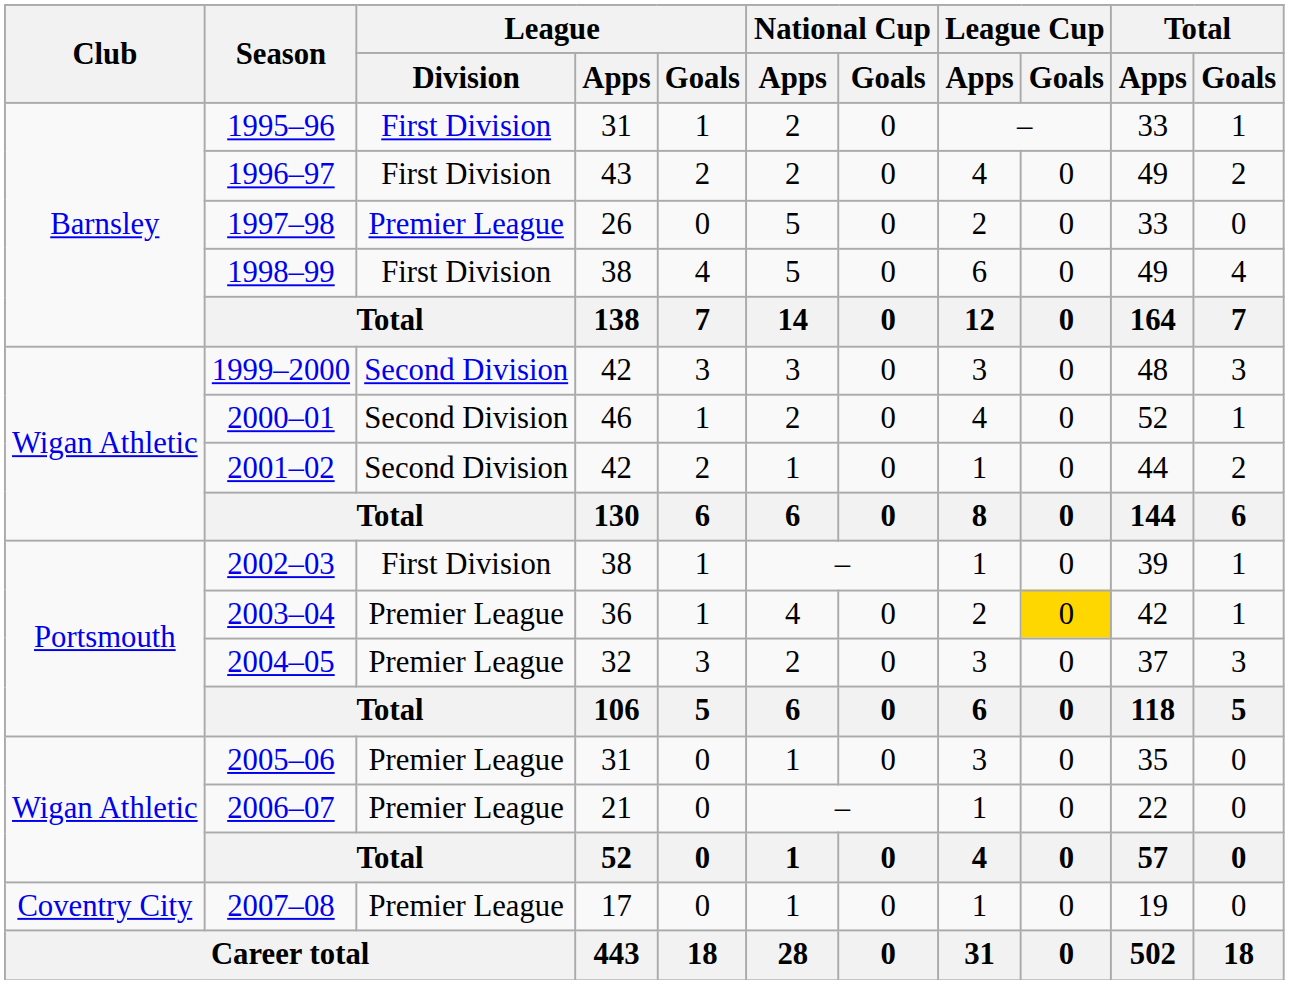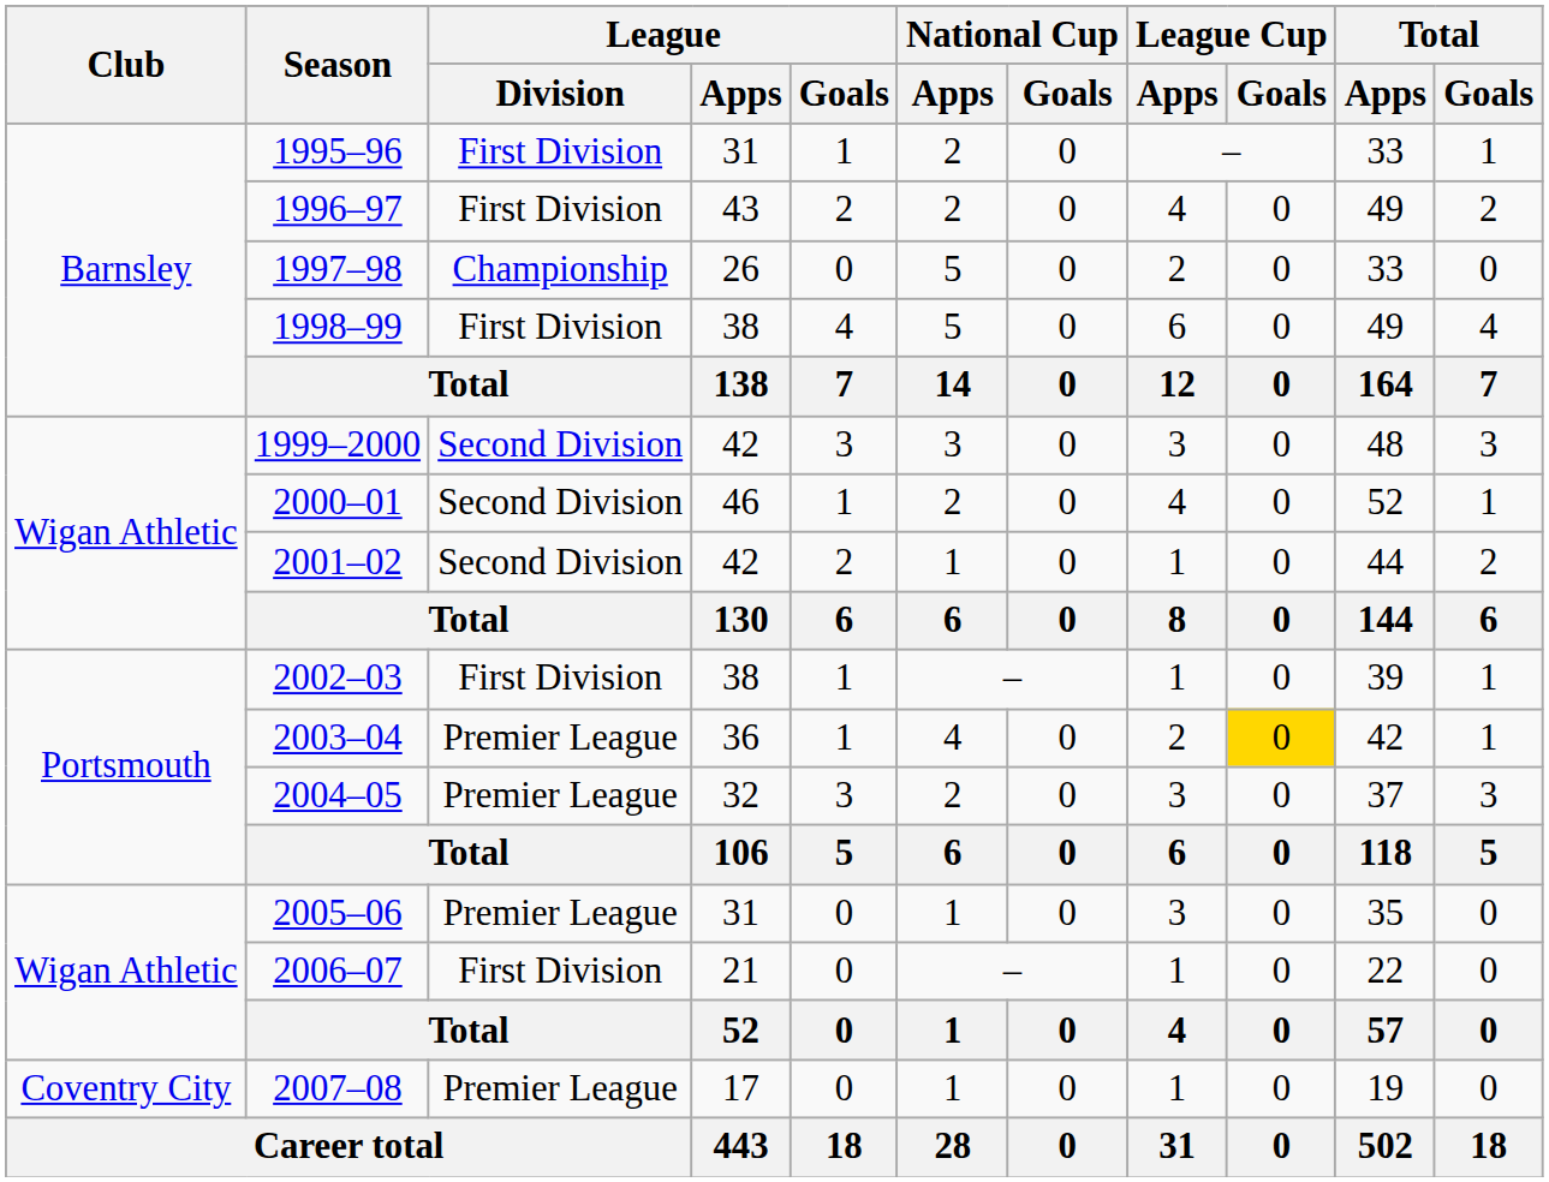 <table class="wikitable" style="text-align:center">
 <tr>
 <th rowspan="2">Club</th>
 <th rowspan="2">Season</th>
 <th colspan="3">League</th>
 <th colspan="2">National Cup</th>
 <th colspan="2">League Cup</th>
 <th colspan="2">Total</th>
 </tr>
 <tr>
 <th>Division</th>
 <th>Apps</th>
 <th>Goals</th>
 <th>Apps</th>
 <th>Goals</th>
 <th>Apps</th>
 <th>Goals</th>
 <th>Apps</th>
 <th>Goals</th>
 </tr>
 <tr>
 <td rowspan="5"><a href='#'>Barnsley</a></td>
 <td><a href='#'>1995–96</a></td>
 <td><a href='#'>First Division</a></td>
 <td>31</td>
 <td>1</td>
 <td>2</td>
 <td>0</td>
 <td colspan="2">–</td>
 <td>33</td>
 <td>1</td>
 </tr>
 <tr>
 <td><a href='#'>1996–97</a></td>
 <td>First Division</td>
 <td>43</td>
 <td>2</td>
 <td>2</td>
 <td>0</td>
 <td>4</td>
 <td>0</td>
 <td>49</td>
 <td>2</td>
 </tr>
 <tr>
 <td><a href='#'>1997–98</a></td>
-<td><a href='#'>Premier League</a></td>
+<td><a href='#'>Championship</a></td>
 <td>26</td>
 <td>0</td>
 <td>5</td>
 <td>0</td>
 <td>2</td>
 <td>0</td>
 <td>33</td>
 <td>0</td>
 </tr>
 <tr>
 <td><a href='#'>1998–99</a></td>
 <td>First Division</td>
 <td>38</td>
 <td>4</td>
 <td>5</td>
 <td>0</td>
 <td>6</td>
 <td>0</td>
 <td>49</td>
 <td>4</td>
 </tr>
 <tr>
 <th colspan="2">Total</th>
 <th>138</th>
 <th>7</th>
 <th>14</th>
 <th>0</th>
 <th>12</th>
 <th>0</th>
 <th>164</th>
 <th>7</th>
 </tr>
 <tr>
 <td rowspan="4"><a href='#'>Wigan Athletic</a></td>
 <td><a href='#'>1999–2000</a></td>
 <td><a href='#'>Second Division</a></td>
 <td>42</td>
 <td>3</td>
 <td>3</td>
 <td>0</td>
 <td>3</td>
 <td>0</td>
 <td>48</td>
 <td>3</td>
 </tr>
 <tr>
 <td><a href='#'>2000–01</a></td>
 <td>Second Division</td>
 <td>46</td>
 <td>1</td>
 <td>2</td>
 <td>0</td>
 <td>4</td>
 <td>0</td>
 <td>52</td>
 <td>1</td>
 </tr>
 <tr>
 <td><a href='#'>2001–02</a></td>
 <td>Second Division</td>
 <td>42</td>
 <td>2</td>
 <td>1</td>
 <td>0</td>
 <td>1</td>
 <td>0</td>
 <td>44</td>
 <td>2</td>
 </tr>
 <tr>
 <th colspan="2">Total</th>
 <th>130</th>
 <th>6</th>
 <th>6</th>
 <th>0</th>
 <th>8</th>
 <th>0</th>
 <th>144</th>
 <th>6</th>
 </tr>
 <tr>
 <td rowspan="4"><a href='#'>Portsmouth</a></td>
 <td><a href='#'>2002–03</a></td>
 <td>First Division</td>
 <td>38</td>
 <td>1</td>
 <td colspan="2">–</td>
 <td>1</td>
 <td>0</td>
 <td>39</td>
 <td>1</td>
 </tr>
 <tr>
 <td><a href='#'>2003–04</a></td>
 <td>Premier League</td>
 <td>36</td>
 <td>1</td>
 <td>4</td>
 <td>0</td>
 <td>2</td>
 <td style="background: gold;">0</td>
 <td>42</td>
 <td>1</td>
 </tr>
 <tr>
 <td><a href='#'>2004–05</a></td>
 <td>Premier League</td>
 <td>32</td>
 <td>3</td>
 <td>2</td>
 <td>0</td>
 <td>3</td>
 <td>0</td>
 <td>37</td>
 <td>3</td>
 </tr>
 <tr>
 <th colspan="2">Total</th>
 <th>106</th>
 <th>5</th>
 <th>6</th>
 <th>0</th>
 <th>6</th>
 <th>0</th>
 <th>118</th>
 <th>5</th>
 </tr>
 <tr>
 <td rowspan="3"><a href='#'>Wigan Athletic</a></td>
 <td><a href='#'>2005–06</a></td>
 <td>Premier League</td>
 <td>31</td>
 <td>0</td>
 <td>1</td>
 <td>0</td>
 <td>3</td>
 <td>0</td>
 <td>35</td>
 <td>0</td>
 </tr>
 <tr>
 <td><a href='#'>2006–07</a></td>
-<td>Premier League</td>
+<td>First Division</td>
 <td>21</td>
 <td>0</td>
 <td colspan="2">–</td>
 <td>1</td>
 <td>0</td>
 <td>22</td>
 <td>0</td>
 </tr>
 <tr>
 <th colspan="2">Total</th>
 <th>52</th>
 <th>0</th>
 <th>1</th>
 <th>0</th>
 <th>4</th>
 <th>0</th>
 <th>57</th>
 <th>0</th>
 </tr>
 <tr>
 <td><a href='#'>Coventry City</a></td>
 <td><a href='#'>2007–08</a></td>
 <td>Premier League</td>
 <td>17</td>
 <td>0</td>
 <td>1</td>
 <td>0</td>
 <td>1</td>
 <td>0</td>
 <td>19</td>
 <td>0</td>
 </tr>
 <tr>
 <th colspan="3">Career total</th>
 <th>443</th>
 <th>18</th>
 <th>28</th>
 <th>0</th>
 <th>31</th>
 <th>0</th>
 <th>502</th>
 <th>18</th>
 </tr>
 </table>
